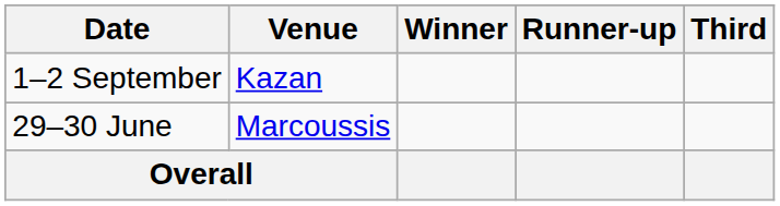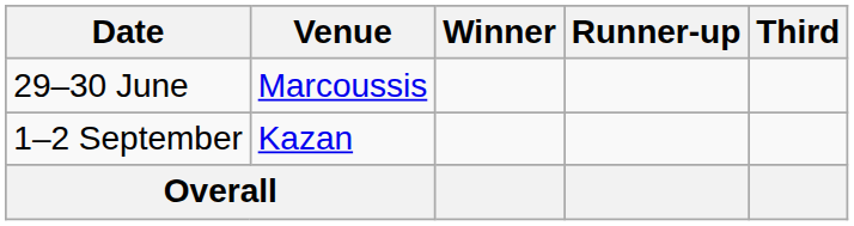 <table class="wikitable">
 <tr>
 <th>Date</th>
 <th>Venue</th>
 <th>Winner</th>
 <th>Runner-up</th>
 <th>Third</th>
 </tr>
 <tr>
-<td>1–2 September</td>
-<td> <a href='#'>Kazan</a></td>
+<td>29–30 June</td>
+<td> <a href='#'>Marcoussis</a></td>
 <td></td>
 <td></td>
 <td></td>
 </tr>
 <tr>
-<td>29–30 June</td>
-<td> <a href='#'>Marcoussis</a></td>
+<td>1–2 September</td>
+<td> <a href='#'>Kazan</a></td>
 <td></td>
 <td></td>
 <td></td>
 </tr>
 <tr>
 <th colspan=2>Overall</th>
 <th></th>
 <th></th>
 <th></th>
 </tr>
 </table>
